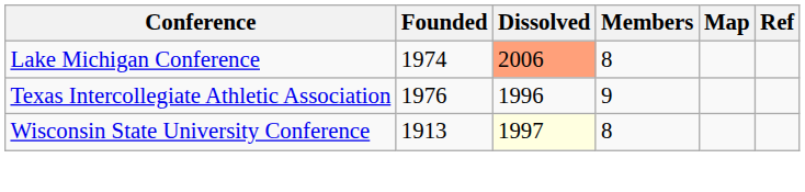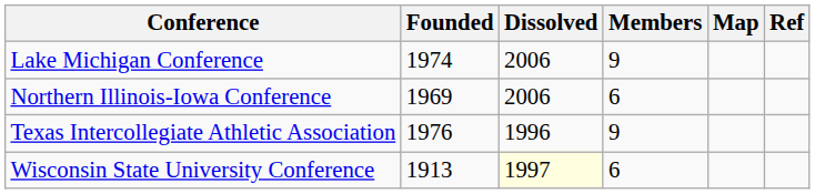 <table class="wikitable sortable">
 <tr>
 <th>Conference</th>
 <th>Founded</th>
 <th>Dissolved</th>
 <th>Members</th>
 <th>Map</th>
 <th>Ref</th>
 </tr>
 <tr>
 <td><a href='#'>Lake Michigan Conference</a></td>
 <td>1974</td>
-<td style="background: lightsalmon;">2006</td>
-<td>8</td>
+<td>2006</td>
+<td>9</td>
+<td></td>
+<td></td>
+</tr>
+<tr>
+<td><a href='#'>Northern Illinois-Iowa Conference</a></td>
+<td>1969</td>
+<td>2006</td>
+<td>6</td>
 <td></td>
 <td></td>
 </tr>
 <tr>
 <td><a href='#'>Texas Intercollegiate Athletic Association</a></td>
 <td>1976</td>
 <td>1996</td>
 <td>9</td>
 <td></td>
 <td></td>
 </tr>
 <tr>
 <td><a href='#'>Wisconsin State University Conference</a></td>
 <td>1913</td>
 <td style="background: lightyellow;">1997</td>
-<td>8</td>
+<td>6</td>
 <td></td>
 <td></td>
 </tr>
 </table>
